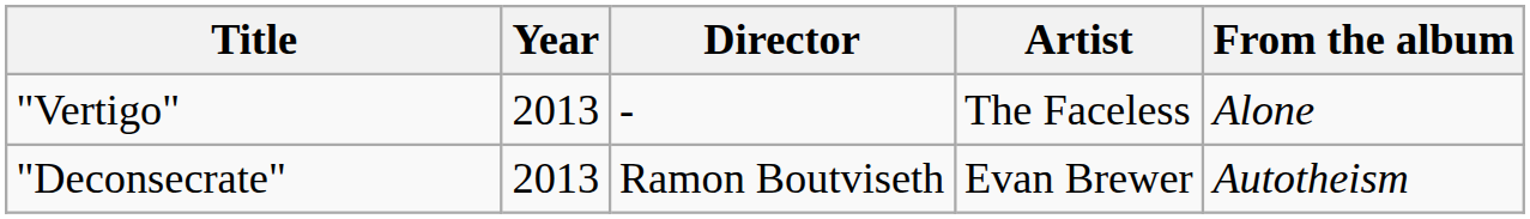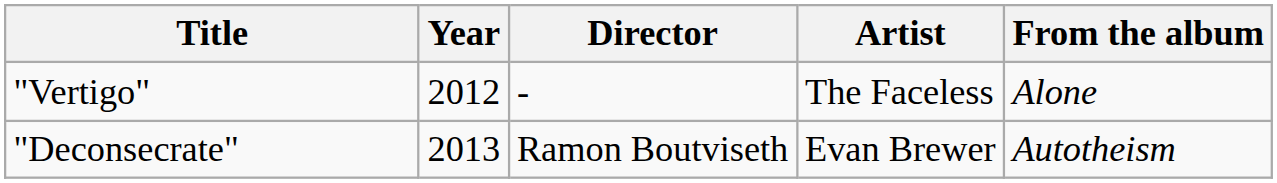 <table class="wikitable" border="1">
 <tr>
 <th width="175">Title</th>
 <th>Year</th>
 <th>Director</th>
 <th>Artist</th>
 <th>From the album</th>
 </tr>
 <tr>
 <td>"Vertigo"</td>
-<td>2013</td>
+<td>2012</td>
 <td>-</td>
 <td>The Faceless</td>
 <td rowspan="1"><em>Alone</em></td>
 </tr>
 <tr>
 <td>"Deconsecrate"</td>
 <td>2013</td>
 <td>Ramon Boutviseth</td>
 <td>Evan Brewer</td>
 <td rowspan="1"><em>Autotheism</em></td>
 </tr>
 </table>
